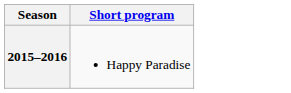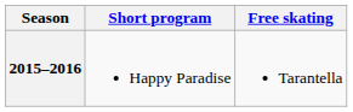 <table class=wikitable style=text-align:center>
 <tr>
 <th>Season</th>
 <th><a href='#'>Short program</a></th>
+<th><a href='#'>Free skating</a></th>
 </tr>
 <tr>
 <th>2015–2016 <br> </th>
 <td><br><ul><li>Happy Paradise</li></ul></td>
+<td><br><ul><li>Tarantella <br></li></ul></td>
 </tr>
 </table>
